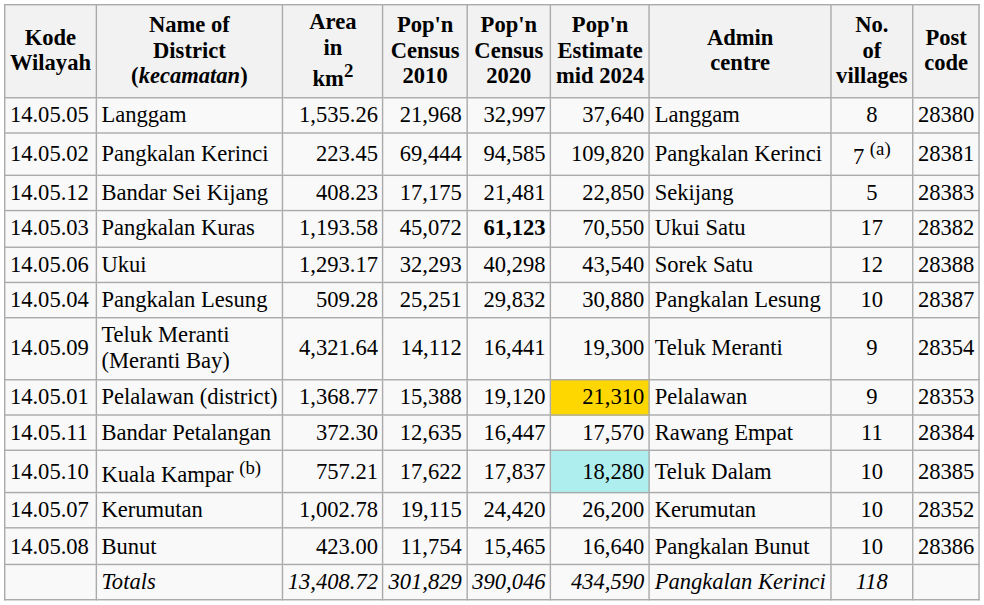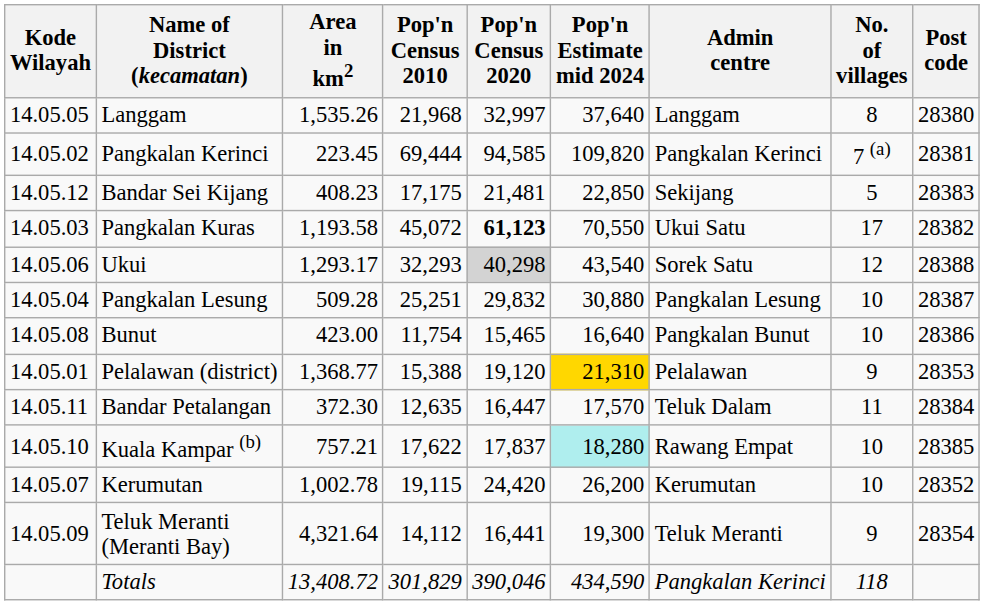 <table class="sortable wikitable">
 <tr>
 <th>Kode <br>Wilayah</th>
 <th>Name of<br>District<br>(<em>kecamatan</em>)</th>
 <th>Area <br>in<br>km<sup>2</sup></th>
 <th>Pop'n<br>Census<br>2010</th>
 <th>Pop'n<br>Census<br>2020</th>
 <th>Pop'n<br>Estimate<br>mid 2024</th>
 <th>Admin <br> centre</th>
 <th>No.<br>of<br>villages</th>
 <th>Post<br>code</th>
 </tr>
 <tr>
 <td>14.05.05</td>
 <td>Langgam</td>
 <td align="right">1,535.26</td>
 <td align="right">21,968</td>
 <td align="right">32,997</td>
 <td align="right">37,640</td>
 <td>Langgam</td>
 <td align="center">8</td>
 <td>28380</td>
 </tr>
 <tr>
 <td>14.05.02</td>
 <td>Pangkalan Kerinci</td>
 <td align="right">223.45</td>
 <td align="right">69,444</td>
 <td align="right">94,585</td>
 <td align="right">109,820</td>
 <td>Pangkalan Kerinci</td>
 <td align="center">7 <sup>(a)</sup></td>
 <td>28381</td>
 </tr>
 <tr>
 <td>14.05.12</td>
 <td>Bandar Sei Kijang</td>
 <td align="right">408.23</td>
 <td align="right">17,175</td>
 <td align="right">21,481</td>
 <td align="right">22,850</td>
 <td>Sekijang</td>
 <td align="center">5</td>
 <td>28383</td>
 </tr>
 <tr>
 <td>14.05.03</td>
 <td>Pangkalan Kuras</td>
 <td align="right">1,193.58</td>
 <td align="right">45,072</td>
 <td align="right"><strong>61,123</strong></td>
 <td align="right">70,550</td>
 <td>Ukui Satu</td>
 <td align="center">17</td>
 <td>28382</td>
 </tr>
 <tr>
 <td>14.05.06</td>
 <td>Ukui</td>
 <td align="right">1,293.17</td>
 <td align="right">32,293</td>
-<td align="right">40,298</td>
+<td align="right" style="background: lightgrey;">40,298</td>
 <td align="right">43,540</td>
 <td>Sorek Satu</td>
 <td align="center">12</td>
 <td>28388</td>
 </tr>
 <tr>
 <td>14.05.04</td>
 <td>Pangkalan Lesung</td>
 <td align="right">509.28</td>
 <td align="right">25,251</td>
 <td align="right">29,832</td>
 <td align="right">30,880</td>
 <td>Pangkalan Lesung</td>
 <td align="center">10</td>
 <td>28387</td>
 </tr>
 <tr>
-<td>14.05.09</td>
-<td>Teluk Meranti <br> (Meranti Bay)</td>
-<td align="right">4,321.64</td>
-<td align="right">14,112</td>
-<td align="right">16,441</td>
-<td align="right">19,300</td>
-<td>Teluk Meranti</td>
-<td align="center">9</td>
-<td>28354</td>
+<td>14.05.08</td>
+<td>Bunut</td>
+<td align="right">423.00</td>
+<td align="right">11,754</td>
+<td align="right">15,465</td>
+<td align="right">16,640</td>
+<td>Pangkalan Bunut</td>
+<td align="center">10</td>
+<td>28386</td>
 </tr>
 <tr>
 <td>14.05.01</td>
 <td>Pelalawan (district)</td>
 <td align="right">1,368.77</td>
 <td align="right">15,388</td>
 <td align="right">19,120</td>
 <td align="right" style="background: gold;">21,310</td>
 <td>Pelalawan</td>
 <td align="center">9</td>
 <td>28353</td>
 </tr>
 <tr>
 <td>14.05.11</td>
 <td>Bandar Petalangan</td>
 <td align="right">372.30</td>
 <td align="right">12,635</td>
 <td align="right">16,447</td>
 <td align="right">17,570</td>
-<td>Rawang Empat</td>
+<td>Teluk Dalam</td>
 <td align="center">11</td>
 <td>28384</td>
 </tr>
 <tr>
 <td>14.05.10</td>
 <td>Kuala Kampar <sup>(b)</sup></td>
 <td align="right">757.21</td>
 <td align="right">17,622</td>
 <td align="right">17,837</td>
 <td align="right" style="background: paleturquoise;">18,280</td>
-<td>Teluk Dalam</td>
+<td>Rawang Empat</td>
 <td align="center">10</td>
 <td>28385</td>
 </tr>
 <tr>
 <td>14.05.07</td>
 <td>Kerumutan</td>
 <td align="right">1,002.78</td>
 <td align="right">19,115</td>
 <td align="right">24,420</td>
 <td align="right">26,200</td>
 <td>Kerumutan</td>
 <td align="center">10</td>
 <td>28352</td>
 </tr>
 <tr>
-<td>14.05.08</td>
-<td>Bunut</td>
-<td align="right">423.00</td>
-<td align="right">11,754</td>
-<td align="right">15,465</td>
-<td align="right">16,640</td>
-<td>Pangkalan Bunut</td>
-<td align="center">10</td>
-<td>28386</td>
+<td>14.05.09</td>
+<td>Teluk Meranti <br> (Meranti Bay)</td>
+<td align="right">4,321.64</td>
+<td align="right">14,112</td>
+<td align="right">16,441</td>
+<td align="right">19,300</td>
+<td>Teluk Meranti</td>
+<td align="center">9</td>
+<td>28354</td>
 </tr>
 <tr>
 <td></td>
 <td><em>Totals</em></td>
 <td align="right"><em>13,408.72</em></td>
 <td align="right"><em>301,829</em></td>
 <td align="right"><em>390,046</em></td>
 <td align="right"><em>434,590</em></td>
 <td><em>Pangkalan Kerinci</em></td>
 <td align="center"><em>118</em></td>
 <td></td>
 </tr>
 </table>
